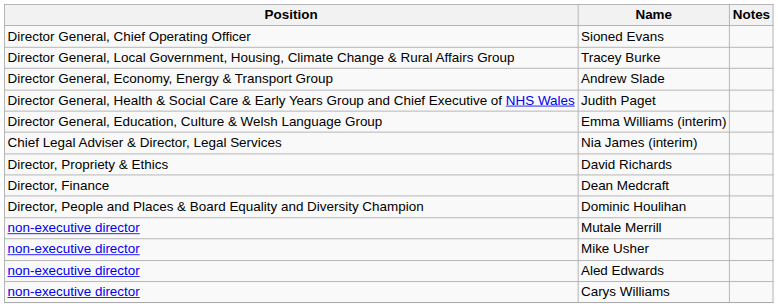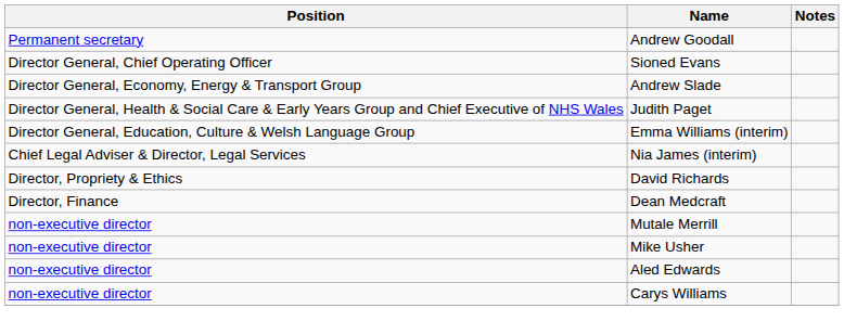 <table class="wikitable">
 <tr>
 <th>Position</th>
 <th>Name</th>
 <th>Notes</th>
 </tr>
 <tr>
-<td>Director General, Chief Operating Officer</td>
-<td>Sioned Evans</td>
+<td><a href='#'>Permanent secretary</a></td>
+<td>Andrew Goodall</td>
 <td></td>
 </tr>
 <tr>
-<td>Director General, Local Government, Housing, Climate Change & Rural Affairs Group</td>
-<td>Tracey Burke</td>
+<td>Director General, Chief Operating Officer</td>
+<td>Sioned Evans</td>
 <td></td>
 </tr>
 <tr>
 <td>Director General, Economy, Energy & Transport Group</td>
 <td>Andrew Slade</td>
 <td></td>
 </tr>
 <tr>
 <td>Director General, Health & Social Care & Early Years Group and Chief Executive of <a href='#'>NHS Wales</a></td>
 <td>Judith Paget</td>
 <td></td>
 </tr>
 <tr>
 <td>Director General, Education, Culture & Welsh Language Group</td>
 <td>Emma Williams (interim)</td>
 <td></td>
 </tr>
 <tr>
 <td>Chief Legal Adviser & Director, Legal Services</td>
 <td>Nia James (interim)</td>
 <td></td>
 </tr>
 <tr>
 <td>Director, Propriety & Ethics</td>
 <td>David Richards</td>
 <td></td>
 </tr>
 <tr>
 <td>Director, Finance</td>
 <td>Dean Medcraft</td>
 <td></td>
 </tr>
 <tr>
-<td>Director, People and Places & Board Equality and Diversity Champion</td>
-<td>Dominic Houlihan</td>
-<td></td>
-</tr>
-<tr>
 <td><a href='#'>non-executive director</a></td>
 <td>Mutale Merrill</td>
 <td></td>
 </tr>
 <tr>
 <td><a href='#'>non-executive director</a></td>
 <td>Mike Usher</td>
 <td></td>
 </tr>
 <tr>
 <td><a href='#'>non-executive director</a></td>
 <td>Aled Edwards</td>
 <td></td>
 </tr>
 <tr>
 <td><a href='#'>non-executive director</a></td>
 <td>Carys Williams</td>
 <td></td>
 </tr>
 <tr>
 </tr>
 </table>
